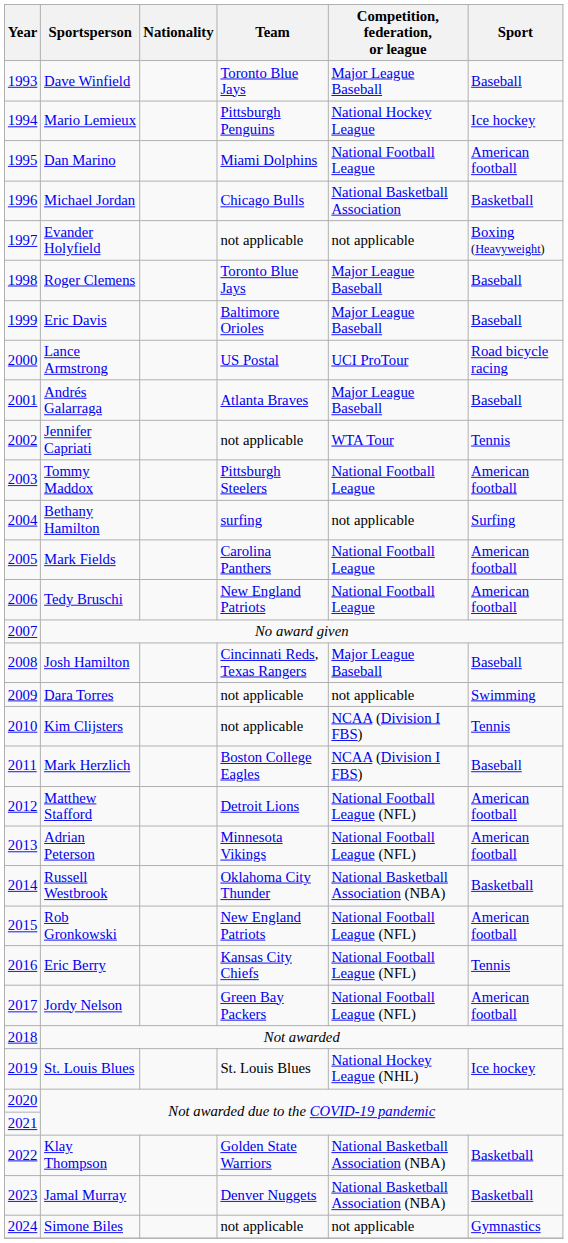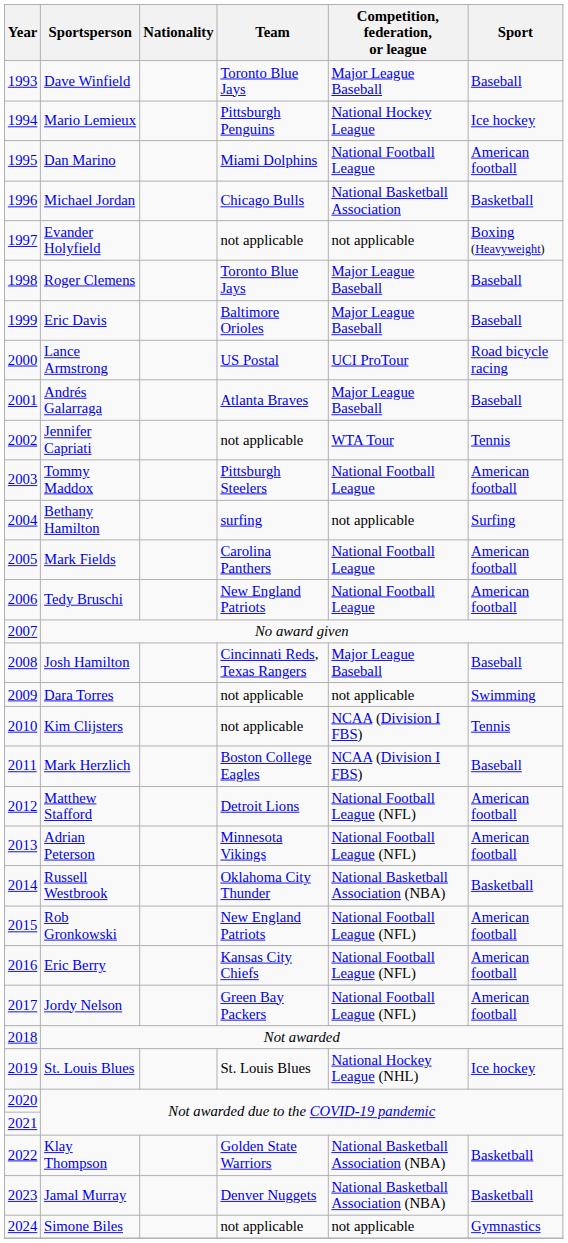 <table class="wikitable">
 <tr style="white-space: nowrap;">
 <th>Year</th>
 <th>Sportsperson</th>
 <th>Nationality</th>
 <th>Team</th>
 <th>Competition,<br>federation,<br>or league</th>
 <th>Sport</th>
 </tr>
 <tr>
 <td><a href='#'>1993</a></td>
 <td><a href='#'>Dave Winfield</a></td>
 <td></td>
 <td><a href='#'>Toronto Blue Jays</a></td>
 <td><a href='#'>Major League Baseball</a></td>
 <td><a href='#'>Baseball</a></td>
 </tr>
 <tr>
 <td><a href='#'>1994</a></td>
 <td><a href='#'>Mario Lemieux</a></td>
 <td></td>
 <td><a href='#'>Pittsburgh Penguins</a></td>
 <td><a href='#'>National Hockey League</a></td>
 <td><a href='#'>Ice hockey</a></td>
 </tr>
 <tr>
 <td><a href='#'>1995</a></td>
 <td><a href='#'>Dan Marino</a></td>
 <td></td>
 <td><a href='#'>Miami Dolphins</a></td>
 <td><a href='#'>National Football League</a></td>
 <td><a href='#'>American football</a></td>
 </tr>
 <tr>
 <td><a href='#'>1996</a></td>
 <td><a href='#'>Michael Jordan</a></td>
 <td></td>
 <td><a href='#'>Chicago Bulls</a></td>
 <td><a href='#'>National Basketball Association</a></td>
 <td><a href='#'>Basketball</a></td>
 </tr>
 <tr>
 <td><a href='#'>1997</a></td>
 <td><a href='#'>Evander Holyfield</a></td>
 <td></td>
 <td>not applicable</td>
 <td>not applicable</td>
 <td><a href='#'>Boxing</a><br><small>(<a href='#'>Heavyweight</a>)</small></td>
 </tr>
 <tr>
 <td><a href='#'>1998</a></td>
 <td><a href='#'>Roger Clemens</a></td>
 <td></td>
 <td><a href='#'>Toronto Blue Jays</a></td>
 <td><a href='#'>Major League Baseball</a></td>
 <td><a href='#'>Baseball</a></td>
 </tr>
 <tr>
 <td><a href='#'>1999</a></td>
 <td><a href='#'>Eric Davis</a></td>
 <td></td>
 <td><a href='#'>Baltimore Orioles</a></td>
 <td><a href='#'>Major League Baseball</a></td>
 <td><a href='#'>Baseball</a></td>
 </tr>
 <tr>
 <td><a href='#'>2000</a></td>
 <td><a href='#'>Lance Armstrong</a></td>
 <td></td>
 <td><a href='#'>US Postal</a></td>
 <td><a href='#'>UCI ProTour</a></td>
 <td><a href='#'>Road bicycle racing</a></td>
 </tr>
 <tr>
 <td><a href='#'>2001</a></td>
 <td><a href='#'>Andrés Galarraga</a></td>
 <td></td>
 <td><a href='#'>Atlanta Braves</a></td>
 <td><a href='#'>Major League Baseball</a></td>
 <td><a href='#'>Baseball</a></td>
 </tr>
 <tr>
 <td><a href='#'>2002</a></td>
 <td><a href='#'>Jennifer Capriati</a></td>
 <td></td>
 <td>not applicable</td>
 <td><a href='#'>WTA Tour</a></td>
 <td><a href='#'>Tennis</a></td>
 </tr>
 <tr>
 <td><a href='#'>2003</a></td>
 <td><a href='#'>Tommy Maddox</a></td>
 <td></td>
 <td><a href='#'>Pittsburgh Steelers</a></td>
 <td><a href='#'>National Football League</a></td>
 <td><a href='#'>American football</a></td>
 </tr>
 <tr>
 <td><a href='#'>2004</a></td>
 <td><a href='#'>Bethany Hamilton</a></td>
 <td></td>
 <td><a href='#'>surfing</a></td>
 <td>not applicable</td>
 <td><a href='#'>Surfing</a></td>
 </tr>
 <tr>
 <td><a href='#'>2005</a></td>
 <td><a href='#'>Mark Fields</a></td>
 <td></td>
 <td><a href='#'>Carolina Panthers</a></td>
 <td><a href='#'>National Football League</a></td>
 <td><a href='#'>American football</a></td>
 </tr>
 <tr>
 <td><a href='#'>2006</a></td>
 <td><a href='#'>Tedy Bruschi</a></td>
 <td></td>
 <td><a href='#'>New England Patriots</a></td>
 <td><a href='#'>National Football League</a></td>
 <td><a href='#'>American football</a></td>
 </tr>
 <tr>
 <td><a href='#'>2007</a></td>
 <td colspan=5 align=center><em>No award given</em></td>
 </tr>
 <tr>
 <td><a href='#'>2008</a></td>
 <td><a href='#'>Josh Hamilton</a></td>
 <td></td>
 <td><a href='#'>Cincinnati Reds</a>, <a href='#'>Texas Rangers</a></td>
 <td><a href='#'>Major League Baseball</a></td>
 <td><a href='#'>Baseball</a></td>
 </tr>
 <tr>
 <td><a href='#'>2009</a></td>
 <td><a href='#'>Dara Torres</a></td>
 <td></td>
 <td>not applicable</td>
 <td>not applicable</td>
 <td><a href='#'>Swimming</a></td>
 </tr>
 <tr>
 <td><a href='#'>2010</a></td>
 <td><a href='#'>Kim Clijsters</a></td>
 <td></td>
 <td>not applicable</td>
 <td><a href='#'>NCAA</a> (<a href='#'>Division I FBS</a>)</td>
 <td><a href='#'>Tennis</a></td>
 </tr>
 <tr>
 <td><a href='#'>2011</a></td>
 <td><a href='#'>Mark Herzlich</a></td>
 <td></td>
 <td><a href='#'>Boston College Eagles</a></td>
 <td><a href='#'>NCAA</a> (<a href='#'>Division I FBS</a>)</td>
 <td><a href='#'>Baseball</a></td>
 </tr>
 <tr>
 <td><a href='#'>2012</a></td>
 <td><a href='#'>Matthew Stafford</a></td>
 <td></td>
 <td><a href='#'>Detroit Lions</a></td>
 <td><a href='#'>National Football League</a> (NFL)</td>
 <td><a href='#'>American football</a></td>
 </tr>
 <tr>
 <td><a href='#'>2013</a></td>
 <td><a href='#'>Adrian Peterson</a></td>
 <td></td>
 <td><a href='#'>Minnesota Vikings</a></td>
 <td><a href='#'>National Football League</a> (NFL)</td>
 <td><a href='#'>American football</a></td>
 </tr>
 <tr>
 <td><a href='#'>2014</a></td>
 <td><a href='#'>Russell Westbrook</a></td>
 <td></td>
 <td><a href='#'>Oklahoma City Thunder</a></td>
 <td><a href='#'>National Basketball Association</a> (NBA)</td>
 <td><a href='#'>Basketball</a></td>
 </tr>
 <tr>
 <td><a href='#'>2015</a></td>
 <td><a href='#'>Rob Gronkowski</a></td>
 <td></td>
 <td><a href='#'>New England Patriots</a></td>
 <td><a href='#'>National Football League</a> (NFL)</td>
 <td><a href='#'>American football</a></td>
 </tr>
 <tr>
 <td><a href='#'>2016</a></td>
 <td><a href='#'>Eric Berry</a></td>
 <td></td>
 <td><a href='#'>Kansas City Chiefs</a></td>
 <td><a href='#'>National Football League</a> (NFL)</td>
-<td><a href='#'>Tennis</a></td>
+<td><a href='#'>American football</a></td>
 </tr>
 <tr>
 <td><a href='#'>2017</a></td>
 <td><a href='#'>Jordy Nelson</a></td>
 <td></td>
 <td><a href='#'>Green Bay Packers</a></td>
 <td><a href='#'>National Football League</a> (NFL)</td>
 <td><a href='#'>American football</a></td>
 </tr>
 <tr>
 <td><a href='#'>2018</a></td>
 <td colspan=5 align=center><em>Not awarded</em></td>
 </tr>
 <tr>
 <td><a href='#'>2019</a></td>
 <td><a href='#'>St. Louis Blues</a></td>
 <td></td>
 <td>St. Louis Blues</td>
 <td><a href='#'>National Hockey League</a> (NHL)</td>
 <td><a href='#'>Ice hockey</a></td>
 </tr>
 <tr>
 <td><a href='#'>2020</a></td>
 <td rowspan=2 colspan=5 style="text-align: center;"><em>Not awarded due to the <a href='#'>COVID-19 pandemic</a></em></td>
 </tr>
 <tr>
 <td><a href='#'>2021</a></td>
 </tr>
 <tr>
 <td><a href='#'>2022</a></td>
 <td><a href='#'>Klay Thompson</a></td>
 <td></td>
 <td><a href='#'>Golden State Warriors</a></td>
 <td><a href='#'>National Basketball Association</a> (NBA)</td>
 <td><a href='#'>Basketball</a></td>
 </tr>
 <tr>
 <td><a href='#'>2023</a></td>
 <td><a href='#'>Jamal Murray</a></td>
 <td></td>
 <td><a href='#'>Denver Nuggets</a></td>
 <td><a href='#'>National Basketball Association</a> (NBA)</td>
 <td><a href='#'>Basketball</a></td>
 </tr>
 <tr>
 <td><a href='#'>2024</a></td>
 <td><a href='#'>Simone Biles</a></td>
 <td></td>
 <td>not applicable</td>
 <td>not applicable</td>
 <td><a href='#'>Gymnastics</a></td>
 </tr>
 <tr>
 </tr>
 </table>
